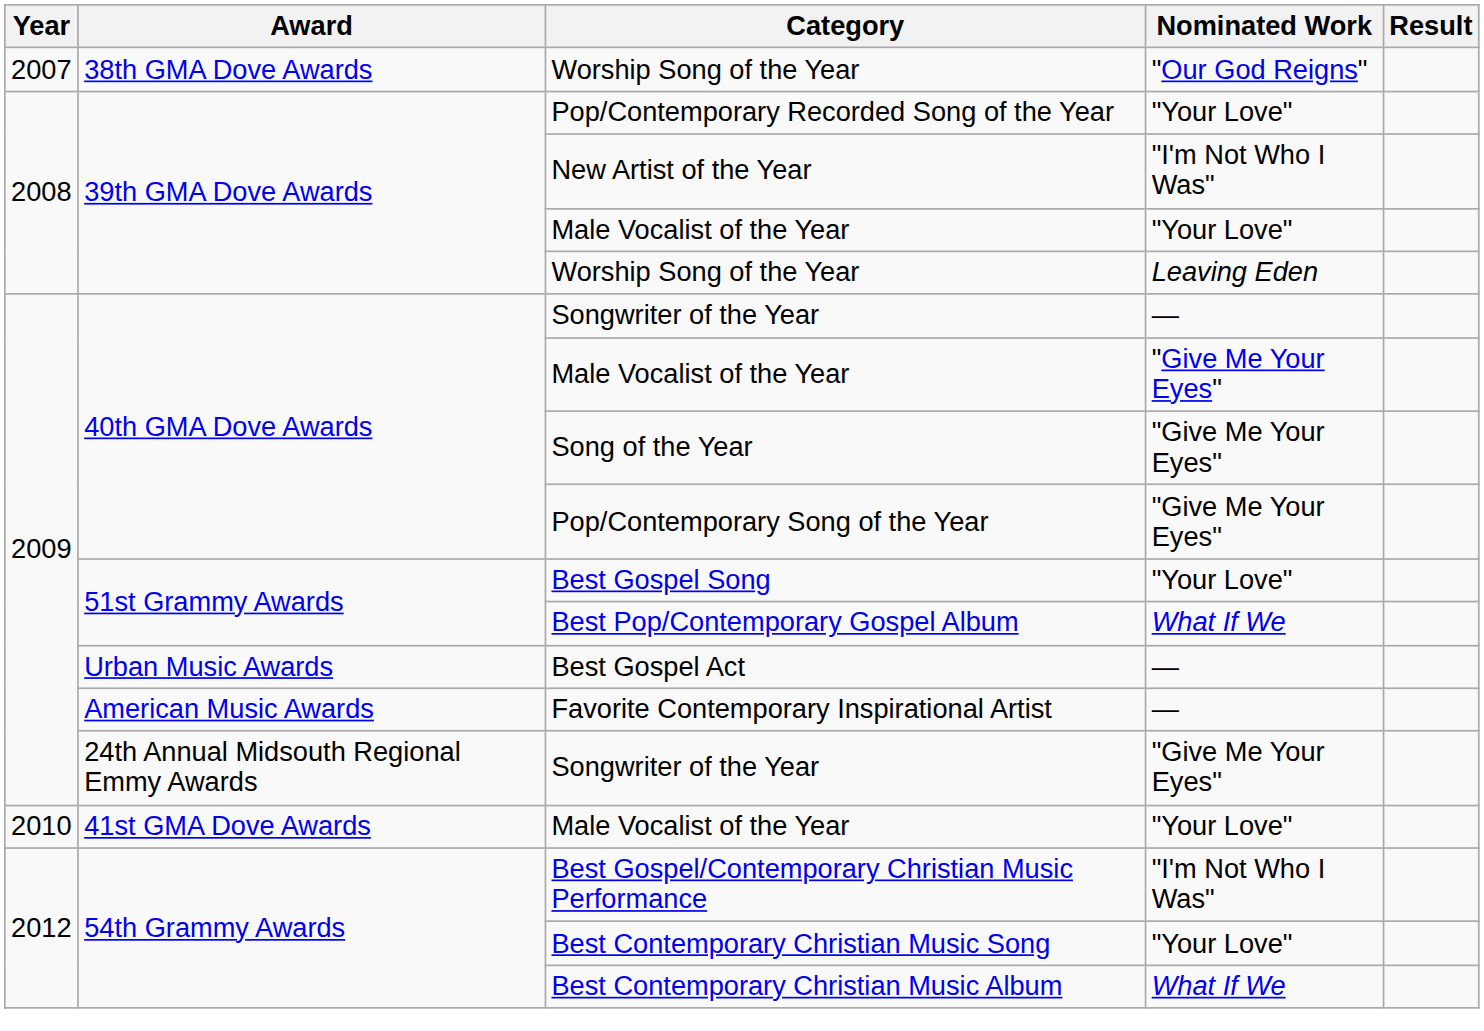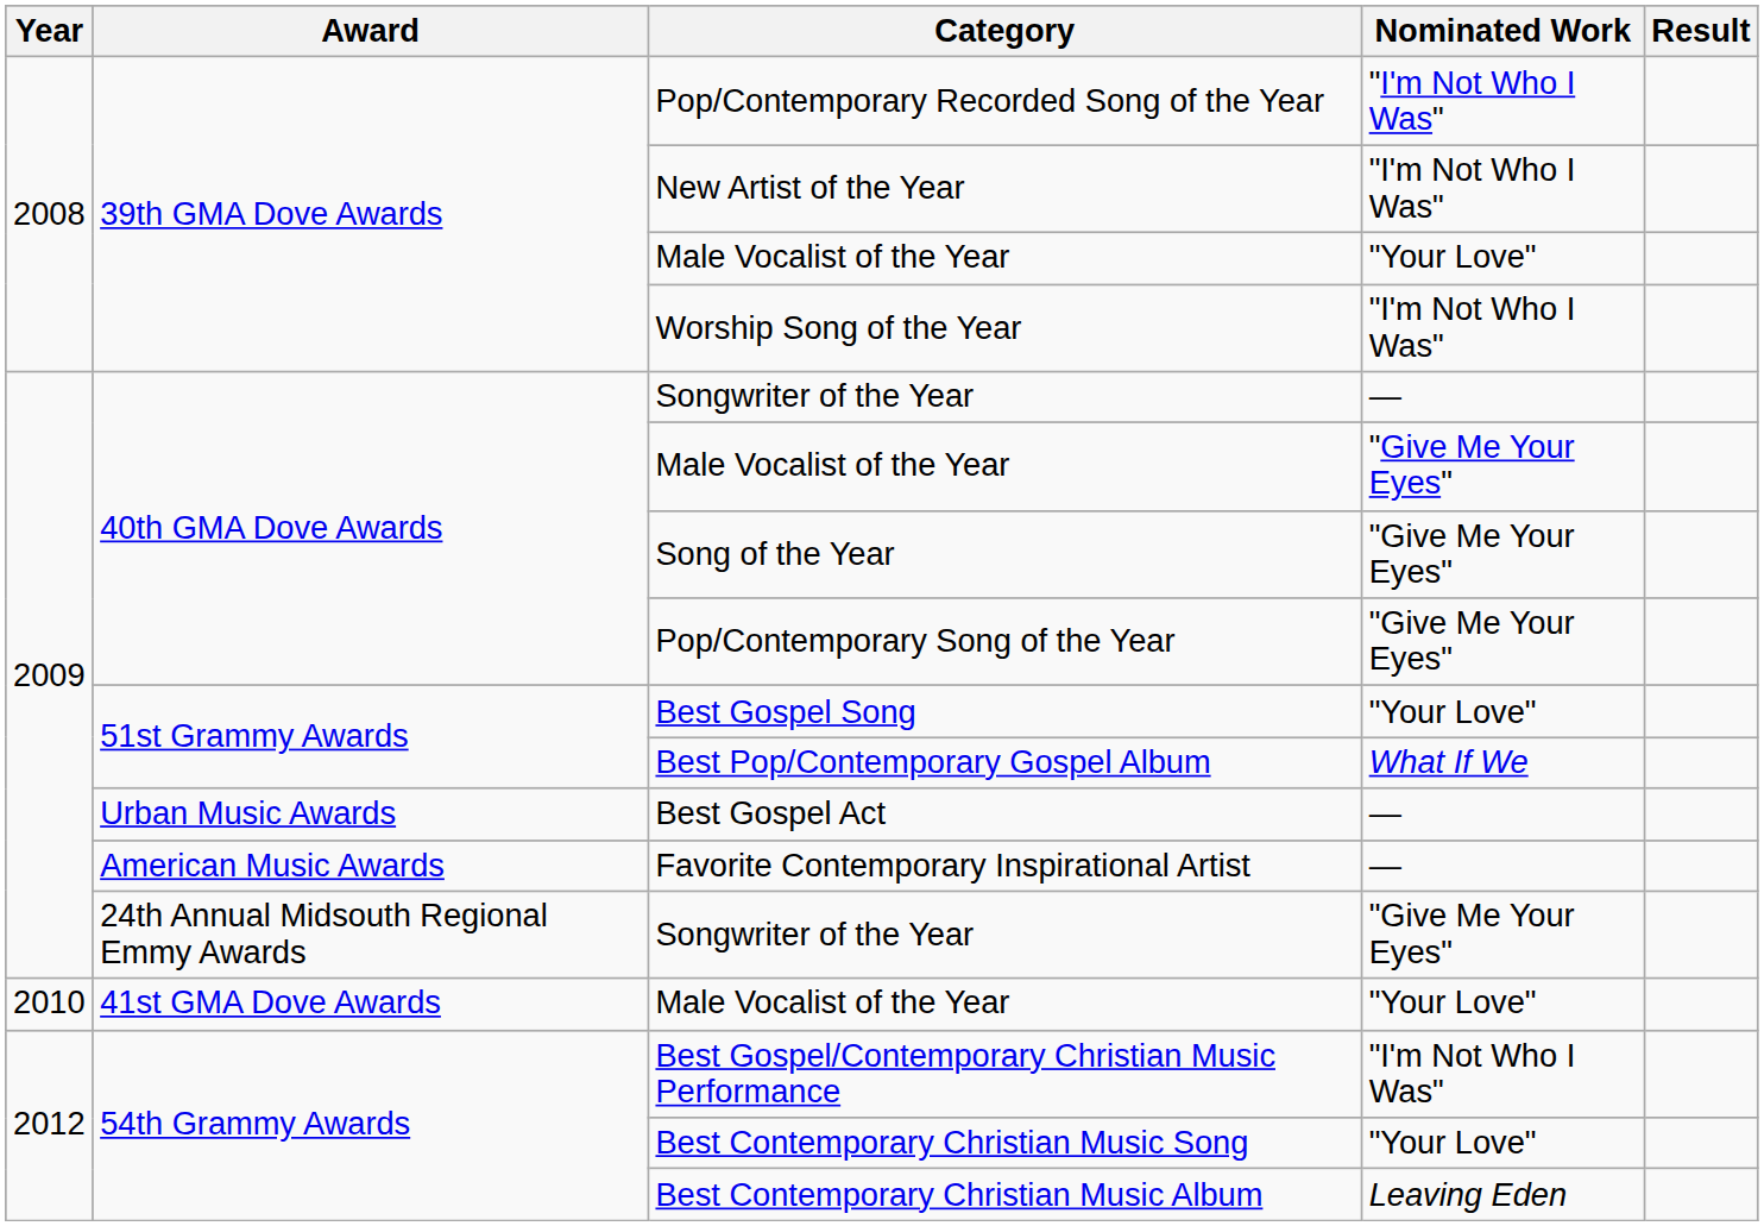 <table class="wikitable">
 <tr>
 <th>Year</th>
 <th>Award</th>
 <th>Category</th>
 <th>Nominated Work</th>
 <th>Result</th>
 </tr>
 <tr>
-<td>2007</td>
-<td><a href='#'>38th GMA Dove Awards</a></td>
-<td>Worship Song of the Year</td>
-<td>"<a href='#'>Our God Reigns</a>"</td>
-<td></td>
-</tr>
-<tr>
 <td rowspan="4">2008</td>
 <td rowspan="4"><a href='#'>39th GMA Dove Awards</a></td>
 <td>Pop/Contemporary Recorded Song of the Year</td>
-<td>"Your Love"</td>
+<td>"<a href='#'>I'm Not Who I Was</a>"</td>
 <td></td>
 </tr>
 <tr>
 <td>New Artist of the Year</td>
 <td>"I'm Not Who I Was"</td>
 <td></td>
 </tr>
 <tr>
 <td>Male Vocalist of the Year</td>
 <td>"Your Love"</td>
 <td></td>
 </tr>
 <tr>
 <td>Worship Song of the Year</td>
-<td><em>Leaving Eden</em></td>
+<td>"I'm Not Who I Was"</td>
 <td></td>
 </tr>
 <tr>
 <td rowspan="9">2009</td>
 <td rowspan="4"><a href='#'>40th GMA Dove Awards</a></td>
 <td>Songwriter of the Year</td>
 <td>—</td>
 <td></td>
 </tr>
 <tr>
 <td>Male Vocalist of the Year</td>
 <td>"<a href='#'>Give Me Your Eyes</a>"</td>
 <td></td>
 </tr>
 <tr>
 <td>Song of the Year</td>
 <td>"Give Me Your Eyes"</td>
 <td></td>
 </tr>
 <tr>
 <td>Pop/Contemporary Song of the Year</td>
 <td>"Give Me Your Eyes"</td>
 <td></td>
 </tr>
 <tr>
 <td rowspan="2"><a href='#'>51st Grammy Awards</a></td>
 <td><a href='#'>Best Gospel Song</a></td>
 <td>"Your Love"</td>
 <td></td>
 </tr>
 <tr>
 <td><a href='#'>Best Pop/Contemporary Gospel Album</a></td>
 <td><em><a href='#'>What If We</a></em></td>
 <td></td>
 </tr>
 <tr>
 <td><a href='#'>Urban Music Awards</a></td>
 <td>Best Gospel Act</td>
 <td>—</td>
 <td></td>
 </tr>
 <tr>
 <td><a href='#'>American Music Awards</a></td>
 <td>Favorite Contemporary Inspirational Artist</td>
 <td>—</td>
 <td></td>
 </tr>
 <tr>
 <td>24th Annual Midsouth Regional Emmy Awards</td>
 <td>Songwriter of the Year</td>
 <td>"Give Me Your Eyes"</td>
 <td></td>
 </tr>
 <tr>
 <td>2010</td>
 <td><a href='#'>41st GMA Dove Awards</a></td>
 <td>Male Vocalist of the Year</td>
 <td>"Your Love"</td>
 <td></td>
 </tr>
 <tr>
 <td rowspan="3">2012</td>
 <td rowspan="3"><a href='#'>54th Grammy Awards</a></td>
 <td><a href='#'>Best Gospel/Contemporary Christian Music Performance</a></td>
 <td>"I'm Not Who I Was"</td>
 <td></td>
 </tr>
 <tr>
 <td><a href='#'>Best Contemporary Christian Music Song</a></td>
 <td>"Your Love"</td>
 <td></td>
 </tr>
 <tr>
 <td><a href='#'>Best Contemporary Christian Music Album</a></td>
-<td><em><a href='#'>What If We</a></em></td>
+<td><em>Leaving Eden</em></td>
 <td></td>
 </tr>
 </table>
